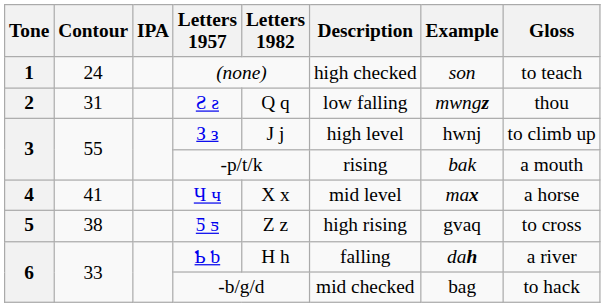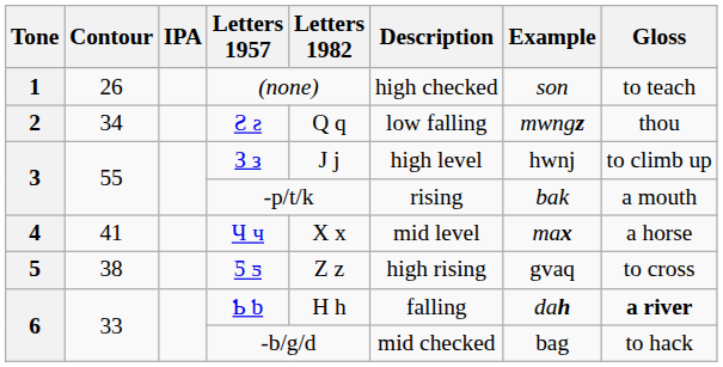 <table class="wikitable" style="margin:.6em 0;text-align:center">
 <tr>
 <th scope="col">Tone</th>
 <th scope="col">Contour</th>
 <th scope="col">IPA</th>
 <th scope="col">Letters<br>1957</th>
 <th scope="col">Letters<br>1982</th>
 <th scope="col">Description</th>
 <th scope="col">Example</th>
 <th scope="col">Gloss</th>
 </tr>
 <tr>
 <th scope="row">1</th>
-<td>24</td>
+<td>26</td>
 <td> </td>
 <td colspan="2"><em>(none)</em></td>
 <td>high checked</td>
 <td><em>son</em></td>
 <td>to teach</td>
 </tr>
 <tr>
 <th scope="row">2</th>
-<td>31</td>
+<td>34</td>
 <td> </td>
 <td><a href='#'>Ƨ ƨ</a></td>
 <td>Q q</td>
 <td>low falling</td>
 <td><em>mwng<strong>z<strong><em></td>
 <td>thou</td>
 </tr>
 <tr>
 <th scope="row" rowspan="2">3</th>
 <td rowspan="2">55</td>
 <td rowspan="2"> </td>
 <td><a href='#'>З з</a></td>
 <td>J j</td>
 <td>high level</td>
 <td></em>hwn</strong>j</em></strong></td>
 <td>to climb up</td>
 </tr>
 <tr>
 <td colspan="2">-p/t/k</td>
 <td>rising</td>
 <td><em>bak</em></td>
 <td>a mouth</td>
 </tr>
 <tr>
 <th scope="row">4</th>
 <td>41</td>
 <td> </td>
 <td><a href='#'>Ч ч</a></td>
 <td>X x</td>
 <td>mid level</td>
 <td><em>ma<strong>x<strong><em></td>
 <td>a horse</td>
 </tr>
 <tr>
 <th scope="row">5</th>
 <td>38</td>
 <td> </td>
 <td><a href='#'>Ƽ ƽ</a></td>
 <td>Z z</td>
 <td>high rising</td>
 <td></em> gva</strong>q</em></strong></td>
 <td>to cross</td>
 </tr>
 <tr>
 <th scope="row" rowspan="2">6</th>
 <td rowspan="2">33</td>
 <td rowspan="2"> </td>
 <td><a href='#'>Ƅ ƅ</a></td>
 <td>H h</td>
 <td>falling</td>
 <td><em>da<strong>h<strong><em></td>
-<td>a river</td>
+<td><strong>a river</strong></td>
 </tr>
 <tr>
 <td colspan="2">-b/g/d</td>
 <td>mid checked</td>
 <td></em>bag<em></td>
 <td>to hack</td>
 </tr>
 </table>
